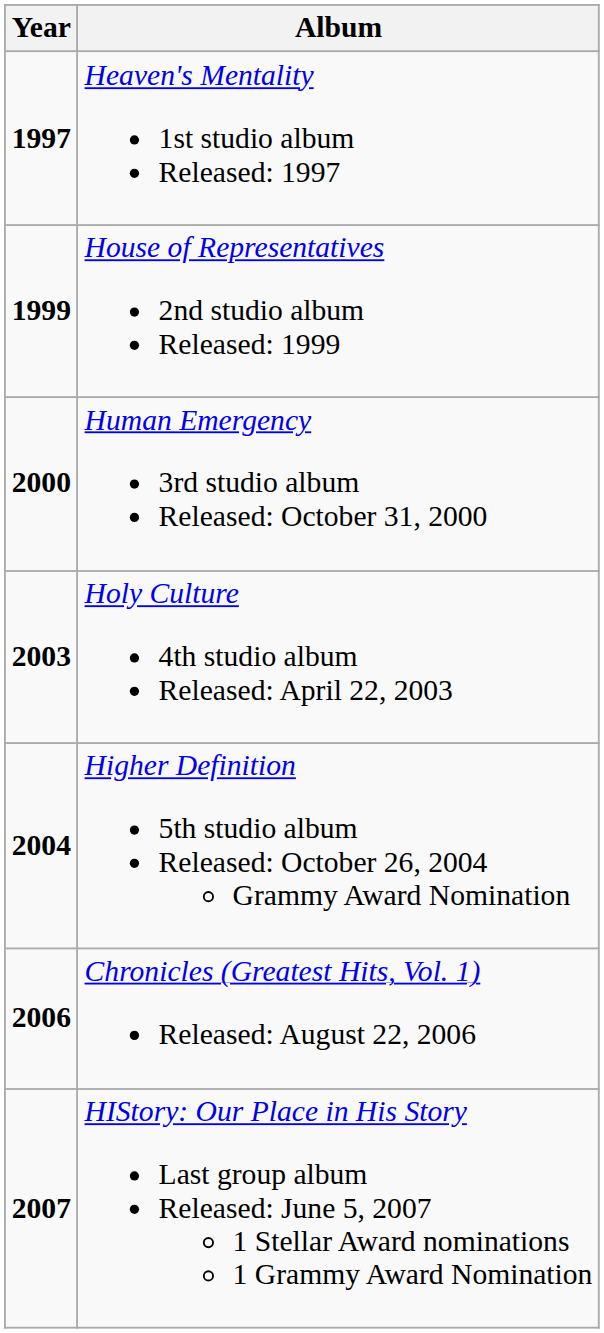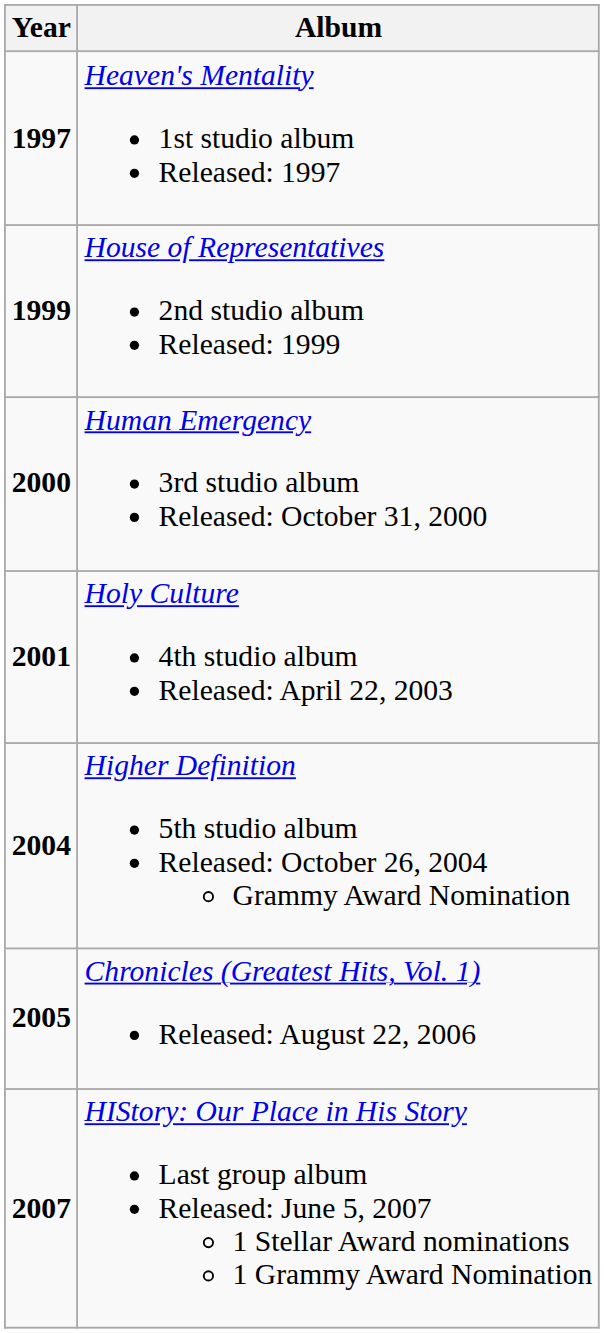 <table class="wikitable">
 <tr>
 <th><strong>Year</strong></th>
 <th><strong>Album</strong></th>
 </tr>
 <tr>
 <td><strong>1997</strong></td>
 <td><em><a href='#'>Heaven's Mentality</a></em><br><ul><li>1st studio album</li><li>Released: 1997</li></ul></td>
 </tr>
 <tr>
 <td><strong>1999</strong></td>
 <td><em><a href='#'>House of Representatives</a></em><br><ul><li>2nd studio album</li><li>Released: 1999</li></ul></td>
 </tr>
 <tr>
 <td><strong>2000</strong></td>
 <td><em><a href='#'>Human Emergency</a></em><br><ul><li>3rd studio album</li><li>Released: October 31, 2000</li></ul></td>
 </tr>
 <tr>
-<td><strong>2003</strong></td>
+<td><strong>2001</strong></td>
 <td><em><a href='#'>Holy Culture</a></em><br><ul><li>4th studio album</li><li>Released: April 22, 2003</li></ul></td>
 </tr>
 <tr>
 <td><strong>2004</strong></td>
 <td><em><a href='#'>Higher Definition</a></em><br><ul><li>5th studio album</li><li>Released: October 26, 2004<ul><li>Grammy Award Nomination</li></ul></li></ul></td>
 </tr>
 <tr>
-<td><strong>2006</strong></td>
+<td><strong>2005</strong></td>
 <td><em><a href='#'>Chronicles (Greatest Hits, Vol. 1)</a></em><br><ul><li>Released: August 22, 2006</li></ul></td>
 </tr>
 <tr>
 <td><strong>2007</strong></td>
 <td><em><a href='#'>HIStory: Our Place in His Story</a></em><br><ul><li>Last group album</li><li>Released: June 5, 2007<ul><li>1 Stellar Award nominations</li><li>1 Grammy Award Nomination</li></ul></li></ul></td>
 </tr>
 </table>
